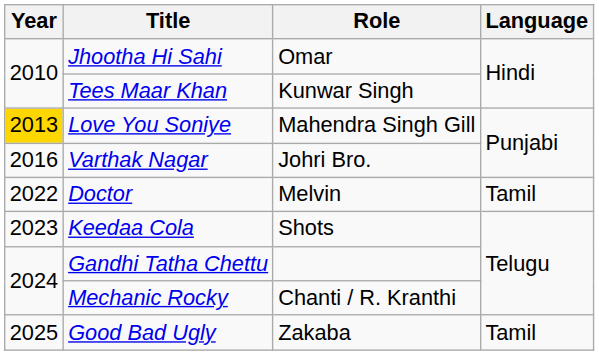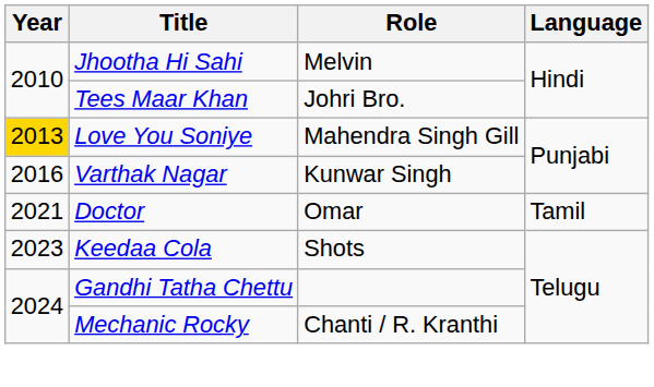 <table class="wikitable">
 <tr>
 <th>Year</th>
 <th>Title</th>
 <th>Role</th>
 <th>Language</th>
 </tr>
 <tr>
 <td rowspan="2">2010</td>
 <td><em><a href='#'>Jhootha Hi Sahi</a></em></td>
-<td>Omar</td>
+<td>Melvin</td>
 <td rowspan="2">Hindi</td>
 </tr>
 <tr>
 <td><em><a href='#'>Tees Maar Khan</a></em></td>
-<td>Kunwar Singh</td>
+<td>Johri Bro.</td>
 </tr>
 <tr>
 <td style="background: gold;">2013</td>
 <td><em><a href='#'>Love You Soniye</a></em></td>
 <td>Mahendra Singh Gill</td>
 <td rowspan="2">Punjabi</td>
 </tr>
 <tr>
 <td>2016</td>
 <td><em><a href='#'>Varthak Nagar</a></em></td>
-<td>Johri Bro.</td>
+<td>Kunwar Singh</td>
 </tr>
 <tr>
-<td>2022</td>
+<td>2021</td>
 <td><em><a href='#'>Doctor</a></em></td>
-<td>Melvin</td>
+<td>Omar</td>
 <td>Tamil</td>
 </tr>
 <tr>
 <td>2023</td>
 <td><em><a href='#'>Keedaa Cola</a></em></td>
 <td>Shots</td>
 <td rowspan="3">Telugu</td>
 </tr>
 <tr>
 <td rowspan="2">2024</td>
 <td><em><a href='#'>Gandhi Tatha Chettu</a></em></td>
 <td></td>
 </tr>
 <tr>
 <td><em><a href='#'>Mechanic Rocky</a></em></td>
 <td>Chanti / R. Kranthi</td>
 </tr>
-<tr>
-<td rowspan="1">2025</td>
-<td><em><a href='#'>Good Bad Ugly</a></em></td>
-<td>Zakaba</td>
-<td>Tamil</td>
-</tr>
 </table>
